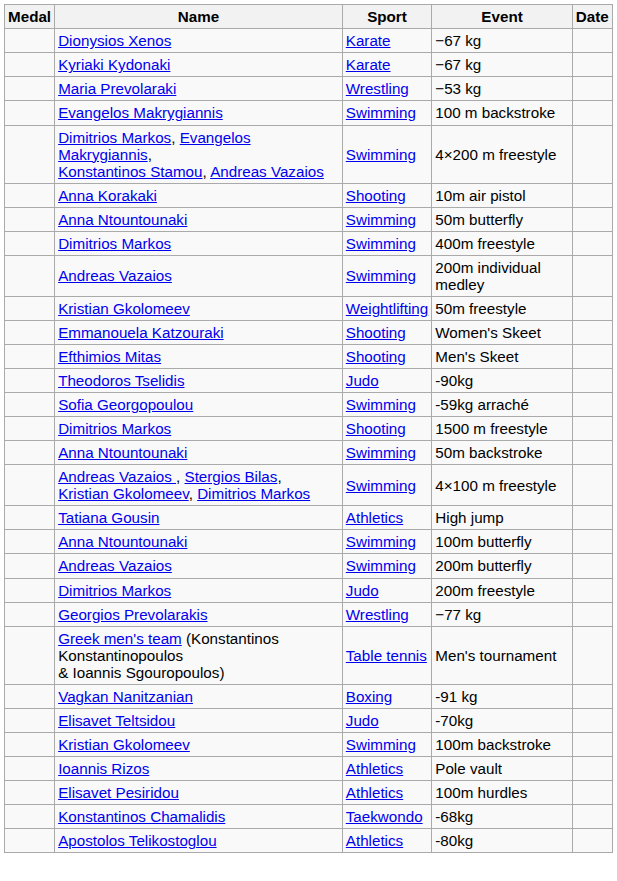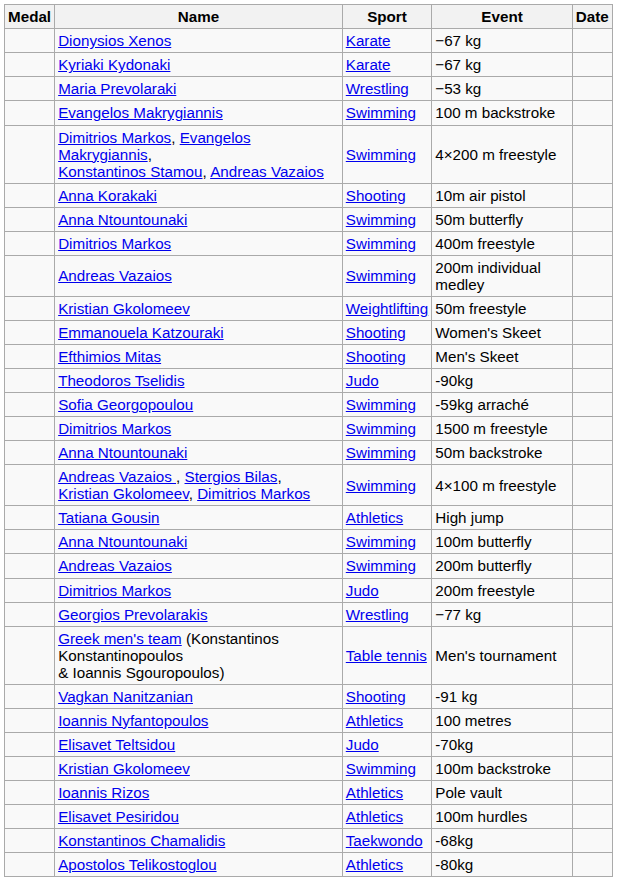 <table class="wikitable sortable" style="font-size:95%">
 <tr>
 <th>Medal</th>
 <th>Name</th>
 <th>Sport</th>
 <th>Event</th>
 <th>Date</th>
 </tr>
 <tr>
 <td></td>
 <td><a href='#'>Dionysios Xenos</a></td>
 <td><a href='#'>Karate</a></td>
 <td>−67 kg</td>
 <td></td>
 </tr>
 <tr>
 <td></td>
 <td><a href='#'>Kyriaki Kydonaki</a></td>
 <td><a href='#'>Karate</a></td>
 <td>−67 kg</td>
 <td></td>
 </tr>
 <tr>
 <td></td>
 <td><a href='#'>Maria Prevolaraki</a></td>
 <td><a href='#'>Wrestling</a></td>
 <td>−53 kg</td>
 <td></td>
 </tr>
 <tr>
 <td></td>
 <td><a href='#'>Evangelos Makrygiannis</a></td>
 <td><a href='#'>Swimming</a></td>
 <td>100 m backstroke</td>
 <td></td>
 </tr>
 <tr>
 <td></td>
 <td><a href='#'>Dimitrios Markos</a>, <a href='#'>Evangelos Makrygiannis</a>, <br><a href='#'>Konstantinos Stamou</a>, <a href='#'>Andreas Vazaios</a></td>
 <td><a href='#'>Swimming</a></td>
 <td>4×200 m freestyle</td>
 <td></td>
 </tr>
 <tr>
 <td></td>
 <td><a href='#'>Anna Korakaki</a></td>
 <td><a href='#'>Shooting</a></td>
 <td>10m air pistol</td>
 <td></td>
 </tr>
 <tr>
 <td></td>
 <td><a href='#'>Anna Ntountounaki</a></td>
 <td><a href='#'>Swimming</a></td>
 <td>50m butterfly</td>
 <td></td>
 </tr>
 <tr>
 <td></td>
 <td><a href='#'>Dimitrios Markos</a></td>
 <td><a href='#'>Swimming</a></td>
 <td>400m freestyle</td>
 <td></td>
 </tr>
 <tr>
 <td></td>
 <td><a href='#'>Andreas Vazaios</a></td>
 <td><a href='#'>Swimming</a></td>
 <td>200m individual medley</td>
 <td></td>
 </tr>
 <tr>
 <td></td>
 <td><a href='#'>Kristian Gkolomeev</a></td>
 <td><a href='#'>Weightlifting</a></td>
 <td>50m freestyle</td>
 <td></td>
 </tr>
 <tr>
 <td></td>
 <td><a href='#'>Emmanouela Katzouraki</a></td>
 <td><a href='#'>Shooting</a></td>
 <td>Women's Skeet</td>
 <td></td>
 </tr>
 <tr>
 <td></td>
 <td><a href='#'>Efthimios Mitas</a></td>
 <td><a href='#'>Shooting</a></td>
 <td>Men's Skeet</td>
 <td></td>
 </tr>
 <tr>
 <td></td>
 <td><a href='#'>Theodoros Tselidis</a></td>
 <td><a href='#'>Judo</a></td>
 <td>-90kg</td>
 <td></td>
 </tr>
 <tr>
 <td></td>
 <td><a href='#'>Sofia Georgopoulou</a></td>
 <td><a href='#'>Swimming</a></td>
 <td>-59kg arraché</td>
 <td></td>
 </tr>
 <tr>
 <td></td>
 <td><a href='#'>Dimitrios Markos</a></td>
-<td><a href='#'>Shooting</a></td>
+<td><a href='#'>Swimming</a></td>
 <td>1500 m freestyle</td>
 <td></td>
 </tr>
 <tr>
 <td></td>
 <td><a href='#'>Anna Ntountounaki</a></td>
 <td><a href='#'>Swimming</a></td>
 <td>50m backstroke</td>
 <td></td>
 </tr>
 <tr>
 <td></td>
 <td><a href='#'>Andreas Vazaios </a>, <a href='#'>Stergios Bilas</a>, <br><a href='#'>Kristian Gkolomeev</a>, <a href='#'>Dimitrios Markos</a></td>
 <td><a href='#'>Swimming</a></td>
 <td>4×100 m freestyle</td>
 <td></td>
 </tr>
 <tr>
 <td></td>
 <td><a href='#'>Tatiana Gousin</a></td>
 <td><a href='#'>Athletics</a></td>
 <td>High jump</td>
 <td></td>
 </tr>
 <tr>
 <td></td>
 <td><a href='#'>Anna Ntountounaki</a></td>
 <td><a href='#'>Swimming</a></td>
 <td>100m butterfly</td>
 <td></td>
 </tr>
 <tr>
 <td></td>
 <td><a href='#'>Andreas Vazaios</a></td>
 <td><a href='#'>Swimming</a></td>
 <td>200m butterfly</td>
 <td></td>
 </tr>
 <tr>
 <td></td>
 <td><a href='#'>Dimitrios Markos</a></td>
 <td><a href='#'>Judo</a></td>
 <td>200m freestyle</td>
 <td></td>
 </tr>
 <tr>
 <td></td>
 <td><a href='#'>Georgios Prevolarakis</a></td>
 <td><a href='#'>Wrestling</a></td>
 <td>−77 kg</td>
 <td></td>
 </tr>
 <tr>
 <td></td>
 <td><a href='#'>Greek men's team</a> (Konstantinos Konstantinopoulos<br> & Ioannis Sgouropoulos)</td>
 <td><a href='#'>Table tennis</a></td>
 <td>Men's tournament</td>
 <td></td>
 </tr>
 <tr>
 <td></td>
 <td><a href='#'>Vagkan Nanitzanian</a></td>
-<td><a href='#'>Boxing</a></td>
+<td><a href='#'>Shooting</a></td>
 <td>-91 kg</td>
+<td></td>
+</tr>
+<tr>
+<td></td>
+<td><a href='#'>Ioannis Nyfantopoulos</a></td>
+<td><a href='#'>Athletics</a></td>
+<td>100 metres</td>
 <td></td>
 </tr>
 <tr>
 <td></td>
 <td><a href='#'>Elisavet Teltsidou</a></td>
 <td><a href='#'>Judo</a></td>
 <td>-70kg</td>
 <td></td>
 </tr>
 <tr>
 <td></td>
 <td><a href='#'>Kristian Gkolomeev</a></td>
 <td><a href='#'>Swimming</a></td>
 <td>100m backstroke</td>
 <td></td>
 </tr>
 <tr>
 <td></td>
 <td><a href='#'>Ioannis Rizos</a></td>
 <td><a href='#'>Athletics</a></td>
 <td>Pole vault</td>
 <td></td>
 </tr>
 <tr>
 <td></td>
 <td><a href='#'>Elisavet Pesiridou</a></td>
 <td><a href='#'>Athletics</a></td>
 <td>100m hurdles</td>
 <td></td>
 </tr>
 <tr>
 <td></td>
 <td><a href='#'>Konstantinos Chamalidis</a></td>
 <td><a href='#'>Taekwondo</a></td>
 <td>-68kg</td>
 <td></td>
 </tr>
 <tr>
 <td></td>
 <td><a href='#'>Apostolos Telikostoglou</a></td>
 <td><a href='#'>Athletics</a></td>
 <td>-80kg</td>
 <td></td>
 </tr>
 <tr>
 </tr>
 </table>
